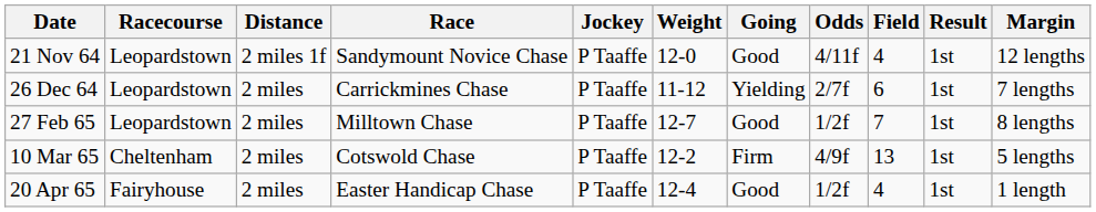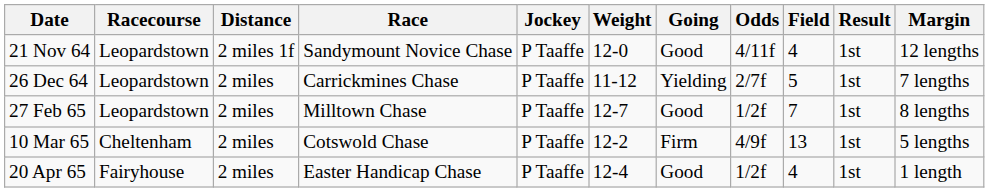 <table class="wikitable">
 <tr>
 <th>Date</th>
 <th>Racecourse</th>
 <th>Distance</th>
 <th>Race</th>
 <th>Jockey</th>
 <th>Weight</th>
 <th>Going</th>
 <th>Odds</th>
 <th>Field</th>
 <th>Result</th>
 <th>Margin</th>
 </tr>
 <tr>
 <td>21 Nov 64</td>
 <td>Leopardstown</td>
 <td>2 miles 1f</td>
 <td>Sandymount Novice Chase</td>
 <td>P Taaffe</td>
 <td>12-0</td>
 <td>Good</td>
 <td>4/11f</td>
 <td>4</td>
 <td>1st</td>
 <td>12 lengths</td>
 </tr>
 <tr>
 <td>26 Dec 64</td>
 <td>Leopardstown</td>
 <td>2 miles</td>
 <td>Carrickmines Chase</td>
 <td>P Taaffe</td>
 <td>11-12</td>
 <td>Yielding</td>
 <td>2/7f</td>
-<td>6</td>
+<td>5</td>
 <td>1st</td>
 <td>7 lengths</td>
 </tr>
 <tr>
 <td>27 Feb 65</td>
 <td>Leopardstown</td>
 <td>2 miles</td>
 <td>Milltown Chase</td>
 <td>P Taaffe</td>
 <td>12-7</td>
 <td>Good</td>
 <td>1/2f</td>
 <td>7</td>
 <td>1st</td>
 <td>8 lengths</td>
 </tr>
 <tr>
 <td>10 Mar 65</td>
 <td>Cheltenham</td>
 <td>2 miles</td>
 <td>Cotswold Chase</td>
 <td>P Taaffe</td>
 <td>12-2</td>
 <td>Firm</td>
 <td>4/9f</td>
 <td>13</td>
 <td>1st</td>
 <td>5 lengths</td>
 </tr>
 <tr>
 <td>20 Apr 65</td>
 <td>Fairyhouse</td>
 <td>2 miles</td>
 <td>Easter Handicap Chase</td>
 <td>P Taaffe</td>
 <td>12-4</td>
 <td>Good</td>
 <td>1/2f</td>
 <td>4</td>
 <td>1st</td>
 <td>1 length</td>
 </tr>
 </table>
